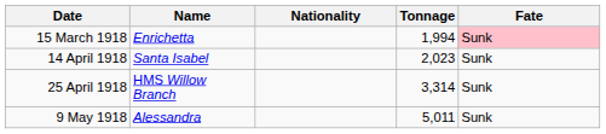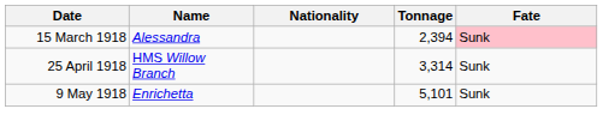 <table class="wikitable sortable">
 <tr>
 <th width="140px">Date</th>
 <th width="140px">Name</th>
 <th width="160px">Nationality</th>
 <th width="25px">Tonnage</th>
 <th width="160px">Fate</th>
 </tr>
 <tr>
 <td align="right">15 March 1918</td>
-<td align="left"><a href='#'><em>Enrichetta</em></a></td>
+<td align="left"><a href='#'><em>Alessandra</em></a></td>
 <td align="left"></td>
-<td align="right">1,994</td>
+<td align="right">2,394</td>
 <td align="left" style="background: pink;">Sunk</td>
-</tr>
-<tr>
-<td align="right">14 April 1918</td>
-<td align="left"><a href='#'><em>Santa Isabel</em></a></td>
-<td align="left"></td>
-<td align="right">2,023</td>
-<td align="left">Sunk</td>
 </tr>
 <tr>
 <td align="right">25 April 1918</td>
 <td align="left"><a href='#'>HMS <em>Willow Branch</em></a></td>
 <td align="left"></td>
 <td align="right">3,314</td>
 <td align="left">Sunk</td>
 </tr>
 <tr>
 <td align="right">9 May 1918</td>
-<td align="left"><a href='#'><em>Alessandra</em></a></td>
+<td align="left"><a href='#'><em>Enrichetta</em></a></td>
 <td align="left"></td>
-<td align="right">5,011</td>
+<td align="right">5,101</td>
 <td align="left">Sunk</td>
 </tr>
 </table>
